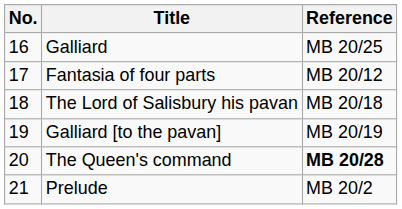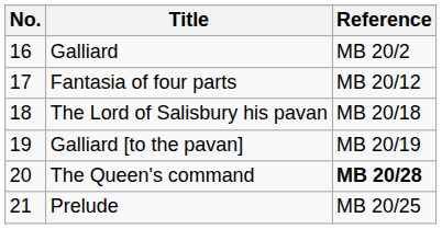 <table class = "wikitable sortable">
 <tr>
 </tr>
 <tr>
 <th scope="col">No.</th>
 <th scope="col">Title</th>
 <th scope="col">Reference</th>
 </tr>
 <tr>
 <td>16</td>
 <td>Galliard</td>
-<td>MB 20/25</td>
+<td>MB 20/2</td>
 </tr>
 <tr>
 <td>17</td>
 <td>Fantasia of four parts</td>
 <td>MB 20/12</td>
 </tr>
 <tr>
 <td>18</td>
 <td>The Lord of Salisbury his pavan</td>
 <td>MB 20/18</td>
 </tr>
 <tr>
 <td>19</td>
 <td>Galliard [to the pavan]</td>
 <td>MB 20/19</td>
 </tr>
 <tr>
 <td>20</td>
 <td>The Queen's command</td>
 <td><strong>MB 20/28</strong></td>
 </tr>
 <tr>
 <td>21</td>
 <td>Prelude</td>
-<td>MB 20/2</td>
+<td>MB 20/25</td>
 </tr>
 </table>
